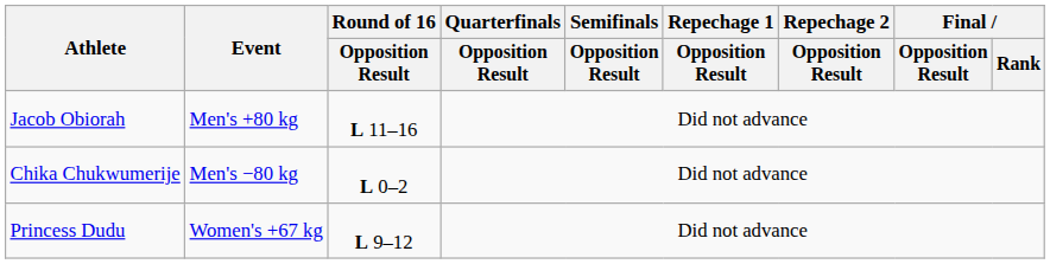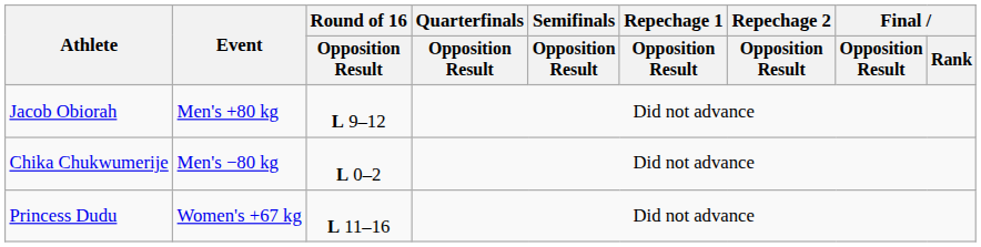 <table class="wikitable" style="font-size:90%;">
 <tr>
 <th rowspan=2>Athlete</th>
 <th rowspan=2>Event</th>
 <th>Round of 16</th>
 <th>Quarterfinals</th>
 <th>Semifinals</th>
 <th>Repechage 1</th>
 <th>Repechage 2</th>
 <th colspan=2>Final / </th>
 </tr>
 <tr style="font-size:95%">
 <th>Opposition<br>Result</th>
 <th>Opposition<br>Result</th>
 <th>Opposition<br>Result</th>
 <th>Opposition<br>Result</th>
 <th>Opposition<br>Result</th>
 <th>Opposition<br>Result</th>
 <th>Rank</th>
 </tr>
 <tr align=center>
 <td align=left><a href='#'>Jacob Obiorah</a></td>
 <td align=left><a href='#'>Men's +80 kg</a></td>
-<td><br><strong>L</strong> 11–16</td>
+<td><br><strong>L</strong> 9–12</td>
 <td colspan=6>Did not advance</td>
 </tr>
 <tr align=center>
 <td align=left><a href='#'>Chika Chukwumerije</a></td>
 <td align=left><a href='#'>Men's −80 kg</a></td>
 <td><br><strong>L</strong> 0–2</td>
 <td colspan=6>Did not advance</td>
 </tr>
 <tr align=center>
 <td align=left><a href='#'>Princess Dudu</a></td>
 <td align=left><a href='#'>Women's +67 kg</a></td>
-<td><br><strong>L</strong> 9–12</td>
+<td><br><strong>L</strong> 11–16</td>
 <td colspan=6>Did not advance</td>
 </tr>
 </table>
